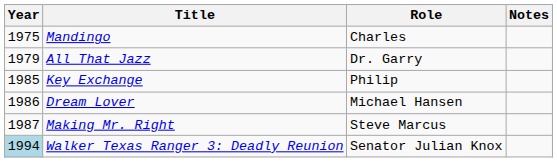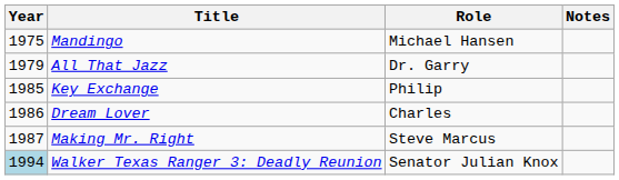 <table class="wikitable" style="font-size: 100%;">
 <tr>
 <th>Year</th>
 <th>Title</th>
 <th>Role</th>
 <th>Notes</th>
 </tr>
 <tr>
 <td>1975</td>
 <td><em><a href='#'>Mandingo</a></em></td>
-<td>Charles</td>
+<td>Michael Hansen</td>
 <td></td>
 </tr>
 <tr>
 <td>1979</td>
 <td><em><a href='#'>All That Jazz</a></em></td>
 <td>Dr. Garry</td>
 <td></td>
 </tr>
 <tr>
 <td>1985</td>
 <td><em><a href='#'>Key Exchange</a></em></td>
 <td>Philip</td>
 <td></td>
 </tr>
 <tr>
 <td>1986</td>
 <td><em><a href='#'>Dream Lover</a></em></td>
-<td>Michael Hansen</td>
+<td>Charles</td>
 <td></td>
 </tr>
 <tr>
 <td>1987</td>
 <td><em><a href='#'>Making Mr. Right</a></em></td>
 <td>Steve Marcus</td>
 <td></td>
 </tr>
 <tr>
 <td style="background: lightblue;">1994</td>
 <td><em><a href='#'>Walker Texas Ranger 3: Deadly Reunion</a></em></td>
 <td>Senator Julian Knox</td>
 <td></td>
 </tr>
 </table>
